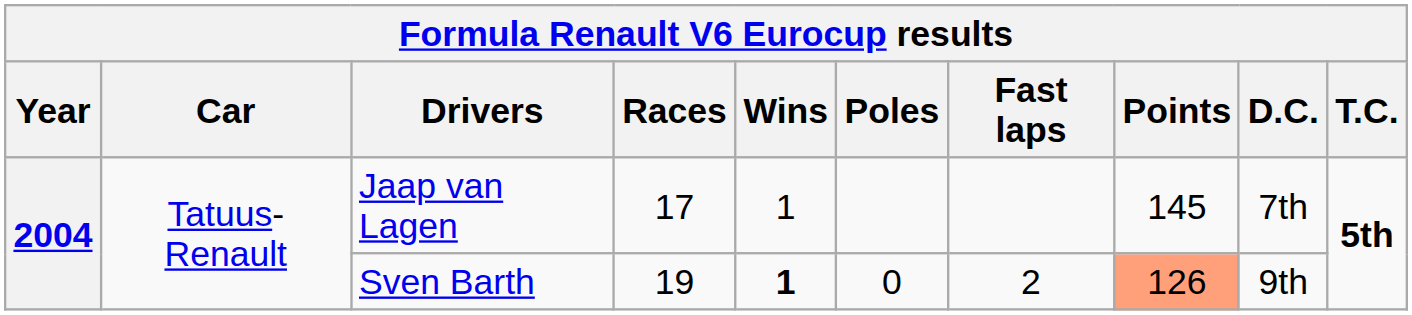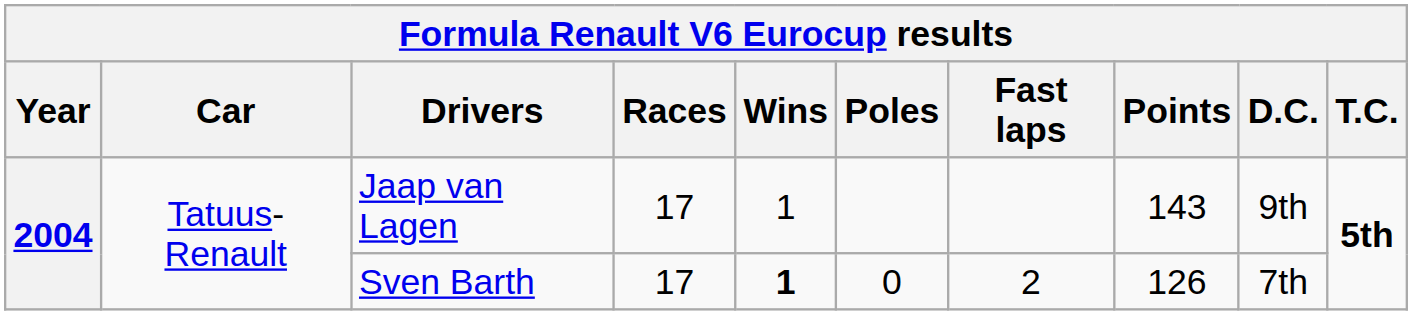 <table class="wikitable collapsible" style="font-size:95%; width:600px; text-align:center">
 <tr>
 <th colspan=10><a href='#'>Formula Renault V6 Eurocup</a> results</th>
 </tr>
 <tr>
 <th>Year</th>
 <th>Car</th>
 <th>Drivers</th>
 <th>Races</th>
 <th>Wins</th>
 <th>Poles</th>
 <th>Fast laps</th>
 <th>Points</th>
 <th>D.C.</th>
 <th>T.C.</th>
 </tr>
 <tr>
 <th rowspan=2><strong><a href='#'>2004</a></strong></th>
 <td rowspan=2><a href='#'>Tatuus</a>-<a href='#'>Renault</a></td>
 <td align="left"> <a href='#'>Jaap van Lagen</a></td>
 <td>17</td>
 <td>1</td>
 <td></td>
 <td></td>
-<td>145</td>
-<td>7th</td>
+<td>143</td>
+<td>9th</td>
 <td rowspan=2><strong>5th</strong></td>
 </tr>
 <tr>
 <td align="left"> <a href='#'>Sven Barth</a></td>
-<td>19</td>
+<td>17</td>
 <td><strong>1</strong></td>
 <td>0</td>
 <td>2</td>
-<td style="background: lightsalmon;">126</td>
-<td>9th</td>
+<td>126</td>
+<td>7th</td>
 </tr>
 </table>
